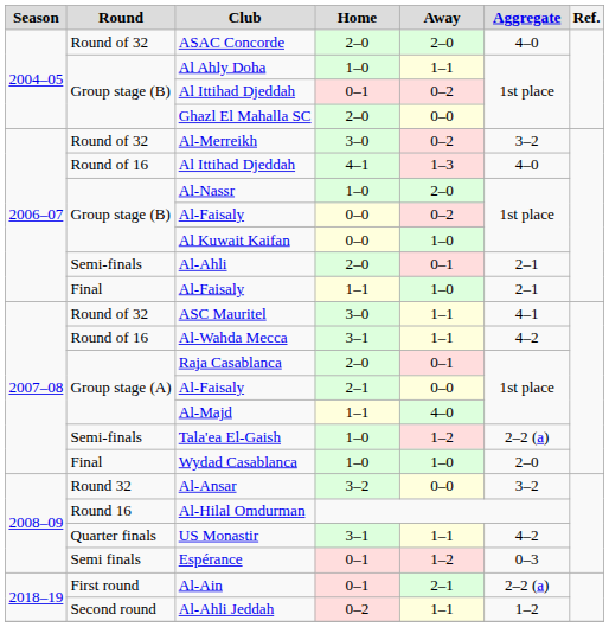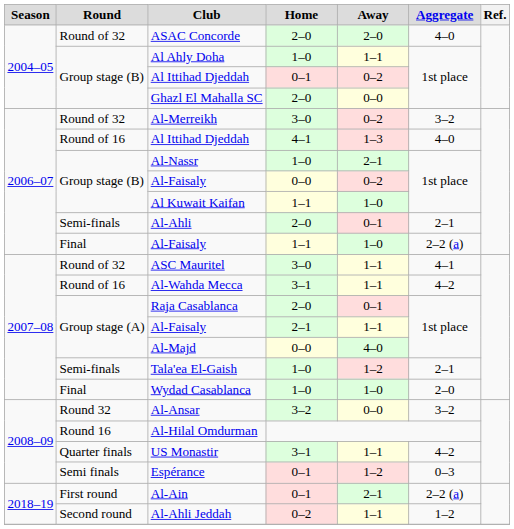 <table class="wikitable" style="text-align: center;">
 <tr>
 <th style="background:#DCDCDC">Season</th>
 <th style="background:#DCDCDC">Round</th>
 <th style="background:#DCDCDC">Club</th>
 <th width="80" style="background:#DCDCDC">Home</th>
 <th width="80" style="background:#DCDCDC">Away</th>
 <th width="80" style="background:#DCDCDC"><a href='#'>Aggregate</a></th>
 <th scope="col">Ref.</th>
 </tr>
 <tr>
 <td rowspan="4" align=left><a href='#'>2004–05</a></td>
 <td align=left>Round of 32</td>
 <td align=left> <a href='#'>ASAC Concorde</a></td>
 <td bgcolor="#ddffdd">2–0</td>
 <td bgcolor="#ddffdd">2–0</td>
 <td>4–0</td>
 <td rowspan="4"></td>
 </tr>
 <tr>
 <td rowspan="3" align=left>Group stage (B)</td>
 <td align=left> <a href='#'>Al Ahly Doha</a></td>
 <td bgcolor="#ddffdd">1–0</td>
 <td bgcolor="#ffffdd">1–1</td>
 <td rowspan="3">1st place</td>
 </tr>
 <tr>
 <td align=left> <a href='#'>Al Ittihad Djeddah</a></td>
 <td bgcolor="#ffdddd">0–1</td>
 <td bgcolor="#ffdddd">0–2</td>
 </tr>
 <tr>
 <td align=left> <a href='#'>Ghazl El Mahalla SC</a></td>
 <td bgcolor="#ddffdd">2–0</td>
 <td bgcolor="#ffffdd">0–0</td>
 </tr>
 <tr>
 <td rowspan="7" align=left><a href='#'>2006–07</a></td>
 <td align=left>Round of 32</td>
 <td align=left> <a href='#'>Al-Merreikh</a></td>
 <td bgcolor="#ddffdd">3–0</td>
 <td bgcolor="#ffdddd">0–2</td>
 <td>3–2</td>
 <td rowspan="7"></td>
 </tr>
 <tr>
 <td align=left>Round of 16</td>
 <td align=left> <a href='#'>Al Ittihad Djeddah</a></td>
 <td bgcolor="#ddffdd">4–1</td>
 <td bgcolor="#ffdddd">1–3</td>
 <td>4–0</td>
 </tr>
 <tr>
 <td rowspan="3" align=left>Group stage (B)</td>
 <td align=left> <a href='#'>Al-Nassr</a></td>
 <td bgcolor="#ddffdd">1–0</td>
-<td bgcolor="#ddffdd">2–0</td>
+<td bgcolor="#ddffdd">2–1</td>
 <td rowspan="3">1st place</td>
 </tr>
 <tr>
 <td align=left> <a href='#'>Al-Faisaly</a></td>
 <td bgcolor="#ffffdd">0–0</td>
 <td bgcolor="#ffdddd">0–2</td>
 </tr>
 <tr>
 <td align=left> <a href='#'>Al Kuwait Kaifan</a></td>
-<td bgcolor="#ffffdd">0–0</td>
+<td bgcolor="#ffffdd">1–1</td>
 <td bgcolor="#ddffdd">1–0</td>
 </tr>
 <tr>
 <td align=left>Semi-finals</td>
 <td align=left> <a href='#'>Al-Ahli</a></td>
 <td bgcolor="#ddffdd">2–0</td>
 <td bgcolor="#ffdddd">0–1</td>
 <td>2–1</td>
 </tr>
 <tr>
 <td align=left>Final</td>
 <td align=left> <a href='#'>Al-Faisaly</a></td>
 <td bgcolor="#ffffdd">1–1</td>
 <td bgcolor="#ddffdd">1–0</td>
-<td>2–1</td>
+<td>2–2 (<a href='#'>a</a>)</td>
 </tr>
 <tr>
 <td rowspan="7" align=left><a href='#'>2007–08</a></td>
 <td align=left>Round of 32</td>
 <td align=left> <a href='#'>ASC Mauritel</a></td>
 <td bgcolor="#ddffdd">3–0</td>
 <td bgcolor="#ffffdd">1–1</td>
 <td>4–1</td>
 <td rowspan="7"></td>
 </tr>
 <tr>
 <td align=left>Round of 16</td>
 <td align=left> <a href='#'>Al-Wahda Mecca</a></td>
 <td bgcolor="#ddffdd">3–1</td>
 <td bgcolor="#ffffdd">1–1</td>
 <td>4–2</td>
 </tr>
 <tr>
 <td rowspan="3" align=left>Group stage (A)</td>
 <td align=left> <a href='#'>Raja Casablanca</a></td>
 <td bgcolor="#ddffdd">2–0</td>
 <td bgcolor="#ffdddd">0–1</td>
 <td rowspan="3">1st place</td>
 </tr>
 <tr>
 <td align=left> <a href='#'>Al-Faisaly</a></td>
 <td bgcolor="#ddffdd">2–1</td>
-<td bgcolor="#ffffdd">0–0</td>
+<td bgcolor="#ffffdd">1–1</td>
 </tr>
 <tr>
 <td align=left> <a href='#'>Al-Majd</a></td>
-<td bgcolor="#ffffdd">1–1</td>
+<td bgcolor="#ffffdd">0–0</td>
 <td bgcolor="#ddffdd">4–0</td>
 </tr>
 <tr>
 <td align=left>Semi-finals</td>
 <td align=left> <a href='#'>Tala'ea El-Gaish</a></td>
 <td bgcolor="#ddffdd">1–0</td>
 <td bgcolor="#ffdddd">1–2</td>
-<td>2–2 (<a href='#'>a</a>)</td>
+<td>2–1</td>
 </tr>
 <tr>
 <td align=left>Final</td>
 <td align=left> <a href='#'>Wydad Casablanca</a></td>
 <td bgcolor="#ddffdd">1–0</td>
 <td bgcolor="#ddffdd">1–0</td>
 <td>2–0</td>
 </tr>
 <tr>
 <td rowspan="4" align=left><a href='#'>2008–09</a></td>
 <td align=left>Round 32</td>
 <td align=left> <a href='#'>Al-Ansar</a></td>
 <td bgcolor="#ddffdd">3–2</td>
 <td bgcolor="#ffffdd">0–0</td>
 <td>3–2</td>
 <td rowspan="4"></td>
 </tr>
 <tr>
 <td align=left>Round 16</td>
 <td align=left> <a href='#'>Al-Hilal Omdurman</a></td>
 <td colspan="3"></td>
 </tr>
 <tr>
 <td align=left>Quarter finals</td>
 <td align=left> <a href='#'>US Monastir</a></td>
 <td bgcolor="#ddffdd">3–1</td>
 <td bgcolor="#ffffdd">1–1</td>
 <td>4–2</td>
 </tr>
 <tr>
 <td align=left>Semi finals</td>
 <td align=left> <a href='#'>Espérance</a></td>
 <td bgcolor="#ffdddd">0–1</td>
 <td bgcolor="#ffdddd">1–2</td>
 <td>0–3</td>
 </tr>
 <tr>
 <td rowspan="2" align=left><a href='#'>2018–19</a></td>
 <td align=left>First round</td>
 <td align=left> <a href='#'>Al-Ain</a></td>
 <td bgcolor="#ffdddd">0–1</td>
 <td bgcolor="#ddffdd">2–1</td>
 <td>2–2 (<a href='#'>a</a>)</td>
 <td rowspan="2"></td>
 </tr>
 <tr>
 <td align=left>Second round</td>
 <td align=left> <a href='#'>Al-Ahli Jeddah</a></td>
 <td bgcolor="#ffdddd">0–2</td>
 <td bgcolor="#ffffdd">1–1</td>
 <td>1–2</td>
 </tr>
 <tr>
 </tr>
 </table>
